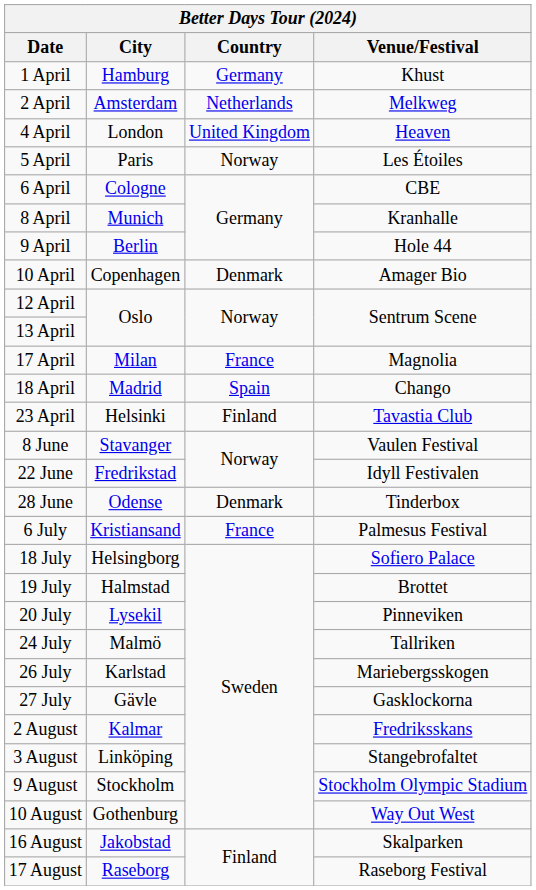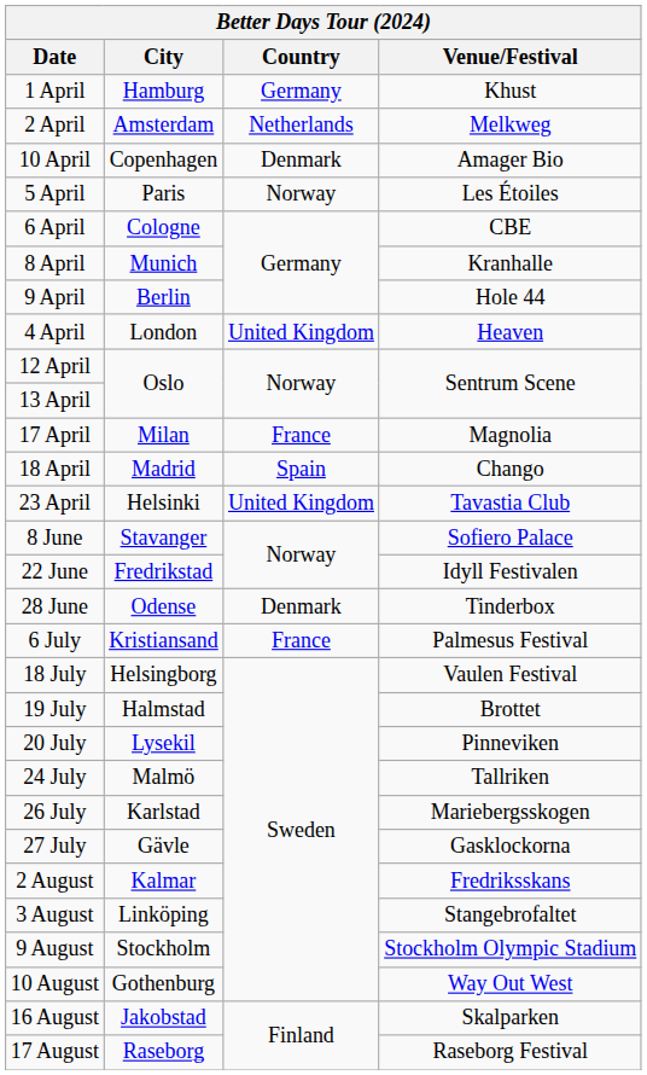 <table class="wikitable collapsible autocollapse" style="text-align:center;">
 <tr>
 <th colspan="4"><em>Better Days Tour (2024)</em></th>
 </tr>
 <tr>
 <th scope="col">Date</th>
 <th scope="col">City</th>
 <th>Country</th>
 <th scope="col">Venue/Festival</th>
 </tr>
 <tr>
 <td>1 April</td>
 <td><a href='#'>Hamburg</a></td>
 <td><a href='#'>Germany</a></td>
 <td>Khust</td>
 </tr>
 <tr>
 <td>2 April</td>
 <td><a href='#'>Amsterdam</a></td>
 <td><a href='#'>Netherlands</a></td>
 <td><a href='#'>Melkweg</a></td>
 </tr>
 <tr>
-<td>4 April</td>
-<td>London</td>
-<td><a href='#'>United Kingdom</a></td>
-<td><a href='#'>Heaven</a></td>
+<td>10 April</td>
+<td>Copenhagen</td>
+<td>Denmark</td>
+<td>Amager Bio</td>
 </tr>
 <tr>
 <td>5 April</td>
 <td>Paris</td>
 <td>Norway</td>
 <td>Les Étoiles</td>
 </tr>
 <tr>
 <td>6 April</td>
 <td><a href='#'>Cologne</a></td>
 <td rowspan="3">Germany</td>
 <td>CBE</td>
 </tr>
 <tr>
 <td>8 April</td>
 <td><a href='#'>Munich</a></td>
 <td>Kranhalle</td>
 </tr>
 <tr>
 <td>9 April</td>
 <td><a href='#'>Berlin</a></td>
 <td>Hole 44</td>
 </tr>
 <tr>
-<td>10 April</td>
-<td>Copenhagen</td>
-<td>Denmark</td>
-<td>Amager Bio</td>
+<td>4 April</td>
+<td>London</td>
+<td><a href='#'>United Kingdom</a></td>
+<td><a href='#'>Heaven</a></td>
 </tr>
 <tr>
 <td>12 April</td>
 <td rowspan="2">Oslo</td>
 <td rowspan="2">Norway</td>
 <td rowspan="2">Sentrum Scene</td>
 </tr>
 <tr>
 <td>13 April</td>
 </tr>
 <tr>
 <td>17 April</td>
 <td><a href='#'>Milan</a></td>
 <td><a href='#'>France</a></td>
 <td>Magnolia</td>
 </tr>
 <tr>
 <td>18 April</td>
 <td><a href='#'>Madrid</a></td>
 <td><a href='#'>Spain</a></td>
 <td>Chango</td>
 </tr>
 <tr>
 <td>23 April</td>
 <td>Helsinki</td>
-<td>Finland</td>
+<td><a href='#'>United Kingdom</a></td>
 <td><a href='#'>Tavastia Club</a></td>
 </tr>
 <tr>
 <td>8 June</td>
 <td><a href='#'>Stavanger</a></td>
 <td rowspan="2">Norway</td>
-<td>Vaulen Festival</td>
+<td><a href='#'>Sofiero Palace</a></td>
 </tr>
 <tr>
 <td>22 June</td>
 <td><a href='#'>Fredrikstad</a></td>
 <td>Idyll Festivalen</td>
 </tr>
 <tr>
 <td>28 June</td>
 <td><a href='#'>Odense</a></td>
 <td>Denmark</td>
 <td>Tinderbox</td>
 </tr>
 <tr>
 <td>6 July</td>
 <td><a href='#'>Kristiansand</a></td>
 <td><a href='#'>France</a></td>
 <td>Palmesus Festival</td>
 </tr>
 <tr>
 <td>18 July</td>
 <td>Helsingborg</td>
 <td rowspan="10">Sweden</td>
-<td><a href='#'>Sofiero Palace</a></td>
+<td>Vaulen Festival</td>
 </tr>
 <tr>
 <td>19 July</td>
 <td>Halmstad</td>
 <td>Brottet</td>
 </tr>
 <tr>
 <td>20 July</td>
 <td><a href='#'>Lysekil</a></td>
 <td>Pinneviken</td>
 </tr>
 <tr>
 <td>24 July</td>
 <td>Malmö</td>
 <td>Tallriken</td>
 </tr>
 <tr>
 <td>26 July</td>
 <td>Karlstad</td>
 <td>Mariebergsskogen</td>
 </tr>
 <tr>
 <td>27 July</td>
 <td>Gävle</td>
 <td>Gasklockorna</td>
 </tr>
 <tr>
 <td>2 August</td>
 <td><a href='#'>Kalmar</a></td>
 <td><a href='#'>Fredriksskans</a></td>
 </tr>
 <tr>
 <td>3 August</td>
 <td>Linköping</td>
 <td>Stangebrofaltet</td>
 </tr>
 <tr>
 <td>9 August</td>
 <td>Stockholm</td>
 <td><a href='#'>Stockholm Olympic Stadium</a></td>
 </tr>
 <tr>
 <td>10 August</td>
 <td>Gothenburg</td>
 <td><a href='#'>Way Out West</a></td>
 </tr>
 <tr>
 <td>16 August</td>
 <td><a href='#'>Jakobstad</a></td>
 <td rowspan="2">Finland</td>
 <td>Skalparken</td>
 </tr>
 <tr>
 <td>17 August</td>
 <td><a href='#'>Raseborg</a></td>
 <td>Raseborg Festival</td>
 </tr>
 </table>
